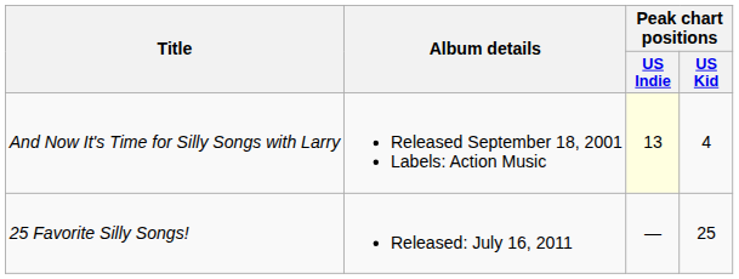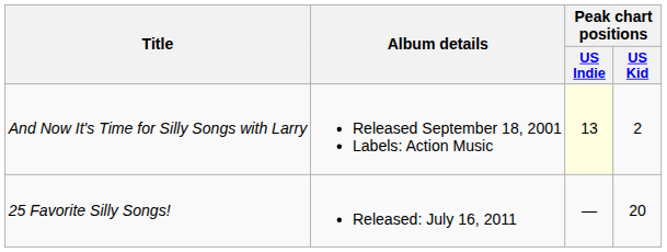 <table class="wikitable" border="1">
 <tr>
 <th rowspan=2>Title</th>
 <th rowspan=2>Album details</th>
 <th colspan=2>Peak chart positions</th>
 </tr>
 <tr>
 <th style="width:3em;font-size:90%"><a href='#'>US<br>Indie</a><br></th>
 <th style="width:3em;font-size:90%"><a href='#'>US<br>Kid</a><br></th>
 </tr>
 <tr>
 <td><em>And Now It's Time for Silly Songs with Larry</em></td>
 <td><br><ul><li>Released September 18, 2001</li><li>Labels: Action Music</li></ul></td>
 <td align=center style="background: lightyellow;">13</td>
-<td align=center>4</td>
+<td align=center>2</td>
 </tr>
 <tr>
 <td><em>25 Favorite Silly Songs!</em></td>
 <td><br><ul><li>Released: July 16, 2011</li></ul></td>
 <td align=center>—</td>
-<td align=center>25</td>
+<td align=center>20</td>
 </tr>
 </table>
